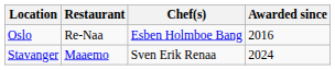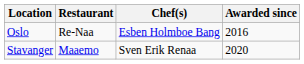 <table class="wikitable sortable">
 <tr>
 <th scope="col">Location</th>
 <th scope="col">Restaurant</th>
 <th scope="col">Chef(s)</th>
 <th scope="col">Awarded since</th>
 </tr>
 <tr>
 <td><a href='#'>Oslo</a></td>
 <td>Re-Naa</td>
 <td><a href='#'>Esben Holmboe Bang</a></td>
 <td>2016</td>
 </tr>
 <tr>
 <td><a href='#'>Stavanger</a></td>
 <td><a href='#'>Maaemo</a></td>
 <td>Sven Erik Renaa</td>
-<td>2024</td>
+<td>2020</td>
 </tr>
 </table>
